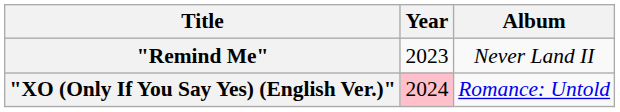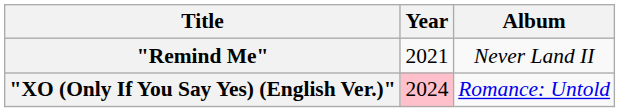 <table class="wikitable plainrowheaders" style="text-align:center;">
 <tr>
 <th scope="col">Title</th>
 <th scope="col">Year</th>
 <th scope="col">Album</th>
 </tr>
 <tr>
 <th scope="row">"Remind Me"<br></th>
-<td>2023</td>
+<td>2021</td>
 <td><em>Never Land II</em></td>
 </tr>
 <tr>
 <th scope="row">"XO (Only If You Say Yes) (English Ver.)"<br></th>
 <td style="background: pink;">2024</td>
 <td><em><a href='#'>Romance: Untold</a></em></td>
 </tr>
 </table>
